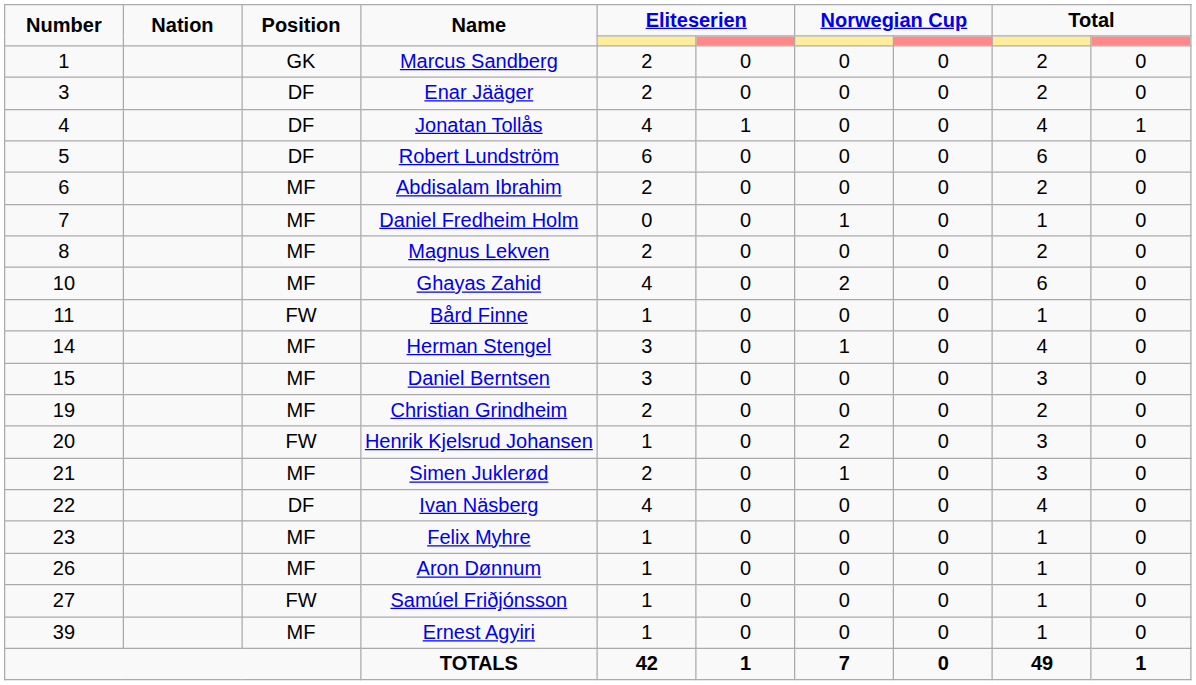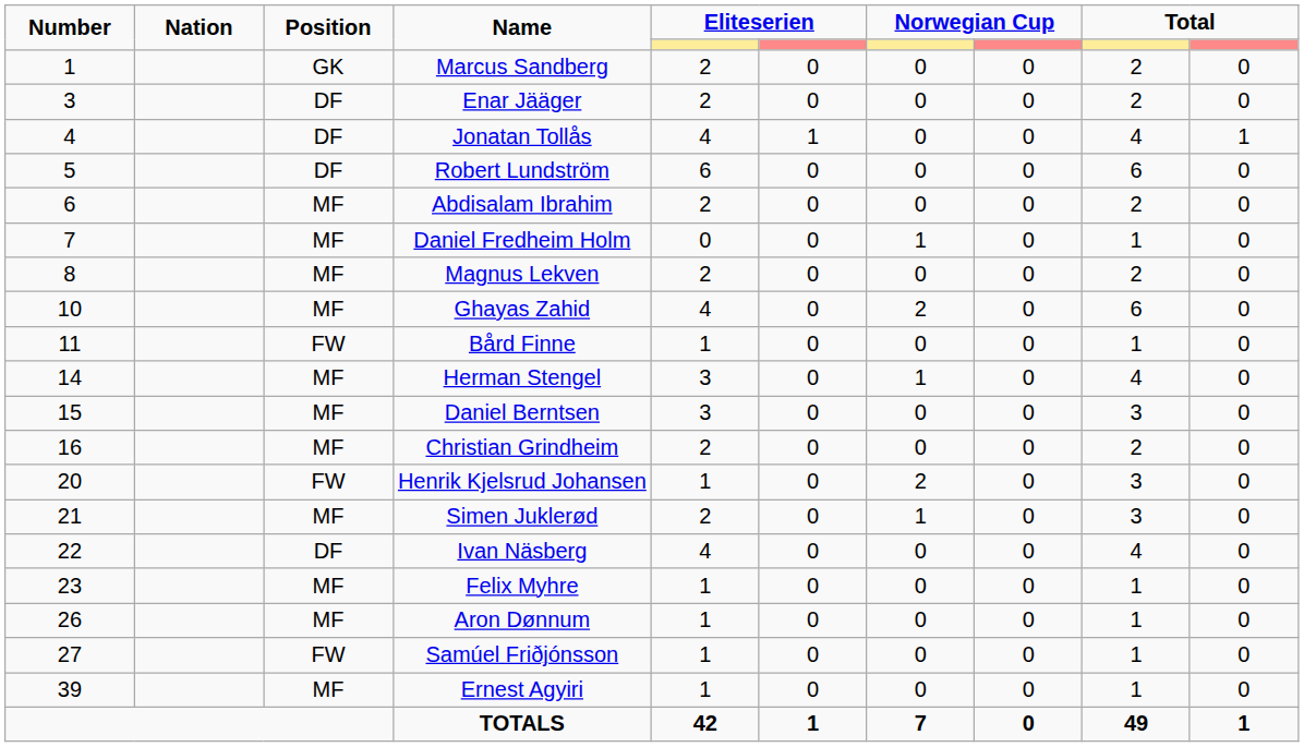 <table class="wikitable" style="font-size: 100%; text-align: center;">
 <tr>
 <td rowspan="2" width="10%" align="center"><strong>Number</strong></td>
 <td rowspan="2" width="10%" align="center"><strong>Nation</strong></td>
 <td rowspan="2" width="10%" align="center"><strong>Position</strong></td>
 <td rowspan="2" width="20%" align="center"><strong>Name</strong></td>
 <td colspan="2" align="center"><strong><a href='#'>Eliteserien</a></strong></td>
 <td colspan="2" align="center"><strong><a href='#'>Norwegian Cup</a></strong></td>
 <td colspan="2" align="center"><strong>Total</strong></td>
 </tr>
 <tr>
 <th width=60 style="background: #FFEE99"></th>
 <th width=60 style="background: #FF8888"></th>
 <th width=60 style="background: #FFEE99"></th>
 <th width=60 style="background: #FF8888"></th>
 <th width=60 style="background: #FFEE99"></th>
 <th width=60 style="background: #FF8888"></th>
 </tr>
 <tr>
 <td>1</td>
 <td></td>
 <td>GK</td>
 <td><a href='#'>Marcus Sandberg</a></td>
 <td>2</td>
 <td>0</td>
 <td>0</td>
 <td>0</td>
 <td>2</td>
 <td>0</td>
 </tr>
 <tr>
 <td>3</td>
 <td></td>
 <td>DF</td>
 <td><a href='#'>Enar Jääger</a></td>
 <td>2</td>
 <td>0</td>
 <td>0</td>
 <td>0</td>
 <td>2</td>
 <td>0</td>
 </tr>
 <tr>
 <td>4</td>
 <td></td>
 <td>DF</td>
 <td><a href='#'>Jonatan Tollås</a></td>
 <td>4</td>
 <td>1</td>
 <td>0</td>
 <td>0</td>
 <td>4</td>
 <td>1</td>
 </tr>
 <tr>
 <td>5</td>
 <td></td>
 <td>DF</td>
 <td><a href='#'>Robert Lundström</a></td>
 <td>6</td>
 <td>0</td>
 <td>0</td>
 <td>0</td>
 <td>6</td>
 <td>0</td>
 </tr>
 <tr>
 <td>6</td>
 <td></td>
 <td>MF</td>
 <td><a href='#'>Abdisalam Ibrahim</a></td>
 <td>2</td>
 <td>0</td>
 <td>0</td>
 <td>0</td>
 <td>2</td>
 <td>0</td>
 </tr>
 <tr>
 <td>7</td>
 <td></td>
 <td>MF</td>
 <td><a href='#'>Daniel Fredheim Holm</a></td>
 <td>0</td>
 <td>0</td>
 <td>1</td>
 <td>0</td>
 <td>1</td>
 <td>0</td>
 </tr>
 <tr>
 <td>8</td>
 <td></td>
 <td>MF</td>
 <td><a href='#'>Magnus Lekven</a></td>
 <td>2</td>
 <td>0</td>
 <td>0</td>
 <td>0</td>
 <td>2</td>
 <td>0</td>
 </tr>
 <tr>
 <td>10</td>
 <td></td>
 <td>MF</td>
 <td><a href='#'>Ghayas Zahid</a></td>
 <td>4</td>
 <td>0</td>
 <td>2</td>
 <td>0</td>
 <td>6</td>
 <td>0</td>
 </tr>
 <tr>
 <td>11</td>
 <td></td>
 <td>FW</td>
 <td><a href='#'>Bård Finne</a></td>
 <td>1</td>
 <td>0</td>
 <td>0</td>
 <td>0</td>
 <td>1</td>
 <td>0</td>
 </tr>
 <tr>
 <td>14</td>
 <td></td>
 <td>MF</td>
 <td><a href='#'>Herman Stengel</a></td>
 <td>3</td>
 <td>0</td>
 <td>1</td>
 <td>0</td>
 <td>4</td>
 <td>0</td>
 </tr>
 <tr>
 <td>15</td>
 <td></td>
 <td>MF</td>
 <td><a href='#'>Daniel Berntsen</a></td>
 <td>3</td>
 <td>0</td>
 <td>0</td>
 <td>0</td>
 <td>3</td>
 <td>0</td>
 </tr>
 <tr>
-<td>19</td>
+<td>16</td>
 <td></td>
 <td>MF</td>
 <td><a href='#'>Christian Grindheim</a></td>
 <td>2</td>
 <td>0</td>
 <td>0</td>
 <td>0</td>
 <td>2</td>
 <td>0</td>
 </tr>
 <tr>
 <td>20</td>
 <td></td>
 <td>FW</td>
 <td><a href='#'>Henrik Kjelsrud Johansen</a></td>
 <td>1</td>
 <td>0</td>
 <td>2</td>
 <td>0</td>
 <td>3</td>
 <td>0</td>
 </tr>
 <tr>
 <td>21</td>
 <td></td>
 <td>MF</td>
 <td><a href='#'>Simen Juklerød</a></td>
 <td>2</td>
 <td>0</td>
 <td>1</td>
 <td>0</td>
 <td>3</td>
 <td>0</td>
 </tr>
 <tr>
 <td>22</td>
 <td></td>
 <td>DF</td>
 <td><a href='#'>Ivan Näsberg</a></td>
 <td>4</td>
 <td>0</td>
 <td>0</td>
 <td>0</td>
 <td>4</td>
 <td>0</td>
 </tr>
 <tr>
 <td>23</td>
 <td></td>
 <td>MF</td>
 <td><a href='#'>Felix Myhre</a></td>
 <td>1</td>
 <td>0</td>
 <td>0</td>
 <td>0</td>
 <td>1</td>
 <td>0</td>
 </tr>
 <tr>
 <td>26</td>
 <td></td>
 <td>MF</td>
 <td><a href='#'>Aron Dønnum</a></td>
 <td>1</td>
 <td>0</td>
 <td>0</td>
 <td>0</td>
 <td>1</td>
 <td>0</td>
 </tr>
 <tr>
 <td>27</td>
 <td></td>
 <td>FW</td>
 <td><a href='#'>Samúel Friðjónsson</a></td>
 <td>1</td>
 <td>0</td>
 <td>0</td>
 <td>0</td>
 <td>1</td>
 <td>0</td>
 </tr>
 <tr>
 <td>39</td>
 <td></td>
 <td>MF</td>
 <td><a href='#'>Ernest Agyiri</a></td>
 <td>1</td>
 <td>0</td>
 <td>0</td>
 <td>0</td>
 <td>1</td>
 <td>0</td>
 </tr>
 <tr>
 <td colspan="3"></td>
 <td><strong>TOTALS</strong></td>
 <td><strong>42</strong></td>
 <td><strong>1</strong></td>
 <td><strong>7</strong></td>
 <td><strong>0</strong></td>
 <td><strong>49</strong></td>
 <td><strong>1</strong></td>
 </tr>
 </table>
